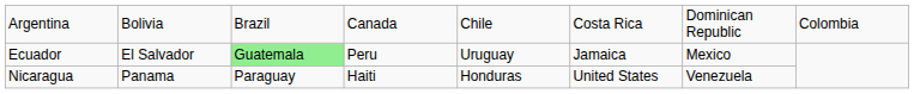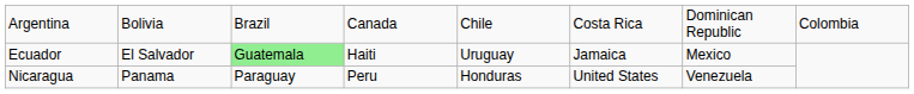 <table class="wikitable">
 <tr>
 <td width="120pt"> Argentina</td>
 <td width="120pt"> Bolivia</td>
 <td width="120pt"> Brazil</td>
 <td width="120pt"> Canada</td>
 <td width="120pt"> Chile</td>
 <td width="120pt"> Costa Rica</td>
 <td width="120pt"> Dominican Republic</td>
 <td width="120pt"> Colombia</td>
 </tr>
 <tr>
 <td>Ecuador</td>
 <td> El Salvador</td>
 <td style="background: lightgreen;">Guatemala</td>
-<td> Peru</td>
+<td> Haiti</td>
 <td> Uruguay</td>
 <td> Jamaica</td>
 <td> Mexico</td>
 </tr>
 <tr>
 <td> Nicaragua</td>
 <td>Panama</td>
 <td> Paraguay</td>
-<td> Haiti</td>
+<td> Peru</td>
 <td>Honduras</td>
 <td> United States</td>
 <td> Venezuela</td>
 </tr>
 </table>
